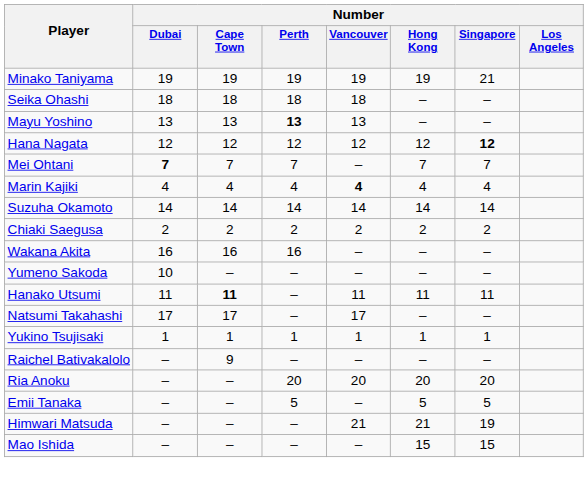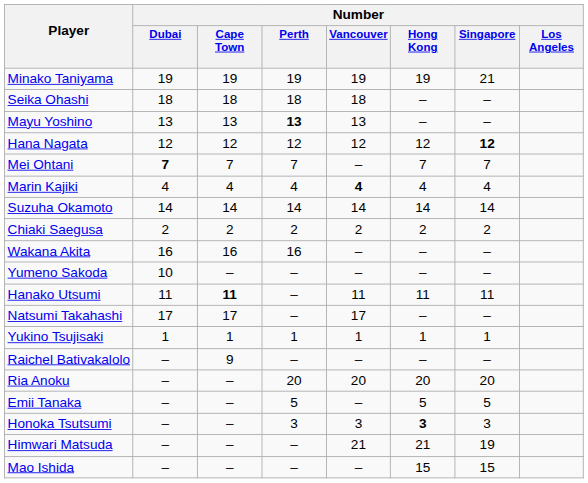 <table class="wikitable sortable" style="text-align:center;">
 <tr>
 <th rowspan="2" style="border-bottom:0px;">Player</th>
 <th colspan="7">Number</th>
 </tr>
 <tr>
 <th valign="top" style="width:5.2em; border-bottom:0px; padding:2px; font-size:85%;"><a href='#'>Dubai</a></th>
 <th valign="top" style="width:5.2em; border-bottom:0px; padding:2px; font-size:85%;"><a href='#'>Cape Town</a></th>
 <th valign="top" style="width:5.2em; border-bottom:0px; padding:2px; font-size:85%;"><a href='#'>Perth</a></th>
 <th valign="top" style="width:5.2em; border-bottom:0px; padding:2px; font-size:85%;"><a href='#'>Vancouver</a></th>
 <th valign="top" style="width:5.2em; border-bottom:0px; padding:2px; font-size:85%;"><a href='#'>Hong Kong</a></th>
 <th valign="top" style="width:5.2em; border-bottom:0px; padding:2px; font-size:85%;"><a href='#'>Singapore</a></th>
 <th valign="top" style="width:5.2em; border-bottom:0px; padding:2px; font-size:85%;"><a href='#'>Los Angeles</a></th>
 </tr>
 <tr style="line-height:8px;">
 <th style="border-top:0px;"> </th>
 <th style="border-top:0px;"></th>
 <th data-sort-type="number" style="border-top:0px;"></th>
 <th data-sort-type="number" style="border-top:0px;"></th>
 <th data-sort-type="number" style="border-top:0px;"></th>
 <th data-sort-type="number" style="border-top:0px;"></th>
 <th data-sort-type="number" style="border-top:0px;"></th>
 <th data-sort-type="number" style="border-top:0px;"></th>
 </tr>
 <tr>
 <td align="left"><a href='#'>Minako Taniyama</a></td>
 <td>19</td>
 <td>19</td>
 <td>19</td>
 <td>19</td>
 <td>19</td>
 <td>21</td>
 <td></td>
 </tr>
 <tr>
 <td align="left"><a href='#'>Seika Ohashi</a></td>
 <td>18</td>
 <td>18</td>
 <td>18</td>
 <td>18</td>
 <td>–</td>
 <td>–</td>
 <td></td>
 </tr>
 <tr>
 <td align="left"><a href='#'>Mayu Yoshino</a></td>
 <td>13</td>
 <td>13</td>
 <td><strong>13</strong></td>
 <td>13</td>
 <td>–</td>
 <td>–</td>
 <td></td>
 </tr>
 <tr>
 <td align="left"><a href='#'>Hana Nagata</a></td>
 <td>12</td>
 <td>12</td>
 <td>12</td>
 <td>12</td>
 <td>12</td>
 <td><strong>12</strong></td>
 <td></td>
 </tr>
 <tr>
 <td align="left"><a href='#'>Mei Ohtani</a></td>
 <td><strong>7</strong></td>
 <td>7</td>
 <td>7</td>
 <td>–</td>
 <td>7</td>
 <td>7</td>
 <td></td>
 </tr>
 <tr>
 <td align="left"><a href='#'>Marin Kajiki</a></td>
 <td>4</td>
 <td>4</td>
 <td>4</td>
 <td><strong>4</strong></td>
 <td>4</td>
 <td>4</td>
 <td></td>
 </tr>
 <tr>
 <td align="left"><a href='#'>Suzuha Okamoto</a></td>
 <td>14</td>
 <td>14</td>
 <td>14</td>
 <td>14</td>
 <td>14</td>
 <td>14</td>
 <td></td>
 </tr>
 <tr>
 <td align="left"><a href='#'>Chiaki Saegusa</a></td>
 <td>2</td>
 <td>2</td>
 <td>2</td>
 <td>2</td>
 <td>2</td>
 <td>2</td>
 <td></td>
 </tr>
 <tr>
 <td align="left"><a href='#'>Wakana Akita</a></td>
 <td>16</td>
 <td>16</td>
 <td>16</td>
 <td>–</td>
 <td>–</td>
 <td>–</td>
 <td></td>
 </tr>
 <tr>
 <td align="left"><a href='#'>Yumeno Sakoda</a></td>
 <td>10</td>
 <td>–</td>
 <td>–</td>
 <td>–</td>
 <td>–</td>
 <td>–</td>
 <td></td>
 </tr>
 <tr>
 <td align="left"><a href='#'>Hanako Utsumi</a></td>
 <td>11</td>
 <td><strong>11</strong></td>
 <td>–</td>
 <td>11</td>
 <td>11</td>
 <td>11</td>
 <td></td>
 </tr>
 <tr>
 <td align="left"><a href='#'>Natsumi Takahashi</a></td>
 <td>17</td>
 <td>17</td>
 <td>–</td>
 <td>17</td>
 <td>–</td>
 <td>–</td>
 <td></td>
 </tr>
 <tr>
 <td align="left"><a href='#'>Yukino Tsujisaki</a></td>
 <td>1</td>
 <td>1</td>
 <td>1</td>
 <td>1</td>
 <td>1</td>
 <td>1</td>
 <td></td>
 </tr>
 <tr>
 <td align="left"><a href='#'>Raichel Bativakalolo</a></td>
 <td>–</td>
 <td>9</td>
 <td>–</td>
 <td>–</td>
 <td>–</td>
 <td>–</td>
 <td></td>
 </tr>
 <tr>
 <td align="left"><a href='#'>Ria Anoku</a></td>
 <td>–</td>
 <td>–</td>
 <td>20</td>
 <td>20</td>
 <td>20</td>
 <td>20</td>
 <td></td>
 </tr>
 <tr>
 <td align="left"><a href='#'>Emii Tanaka</a></td>
 <td>–</td>
 <td>–</td>
 <td>5</td>
 <td>–</td>
 <td>5</td>
 <td>5</td>
 <td></td>
 </tr>
 <tr>
+<td align="left"><a href='#'>Honoka Tsutsumi</a></td>
+<td>–</td>
+<td>–</td>
+<td>3</td>
+<td>3</td>
+<td><strong>3</strong></td>
+<td>3</td>
+<td></td>
+</tr>
+<tr>
 <td align="left"><a href='#'>Himwari Matsuda</a></td>
 <td>–</td>
 <td>–</td>
 <td>–</td>
 <td>21</td>
 <td>21</td>
 <td>19</td>
 <td></td>
 </tr>
 <tr>
 <td align="left"><a href='#'>Mao Ishida</a></td>
 <td>–</td>
 <td>–</td>
 <td>–</td>
 <td>–</td>
 <td>15</td>
 <td>15</td>
 <td></td>
 </tr>
 </table>
